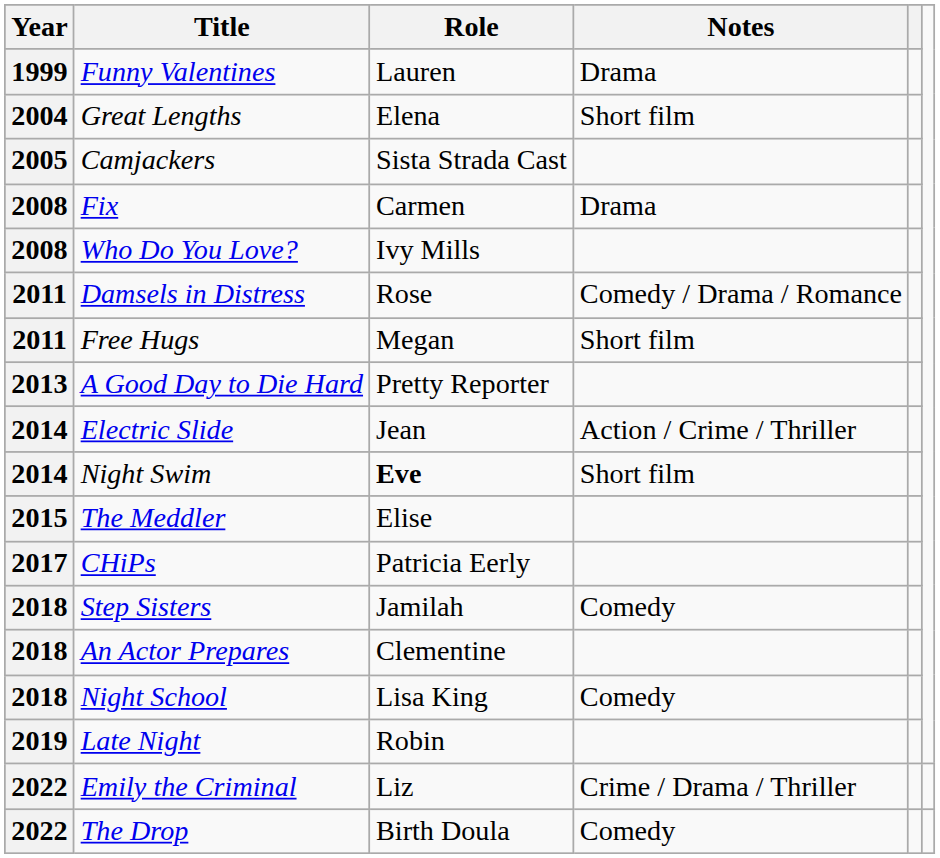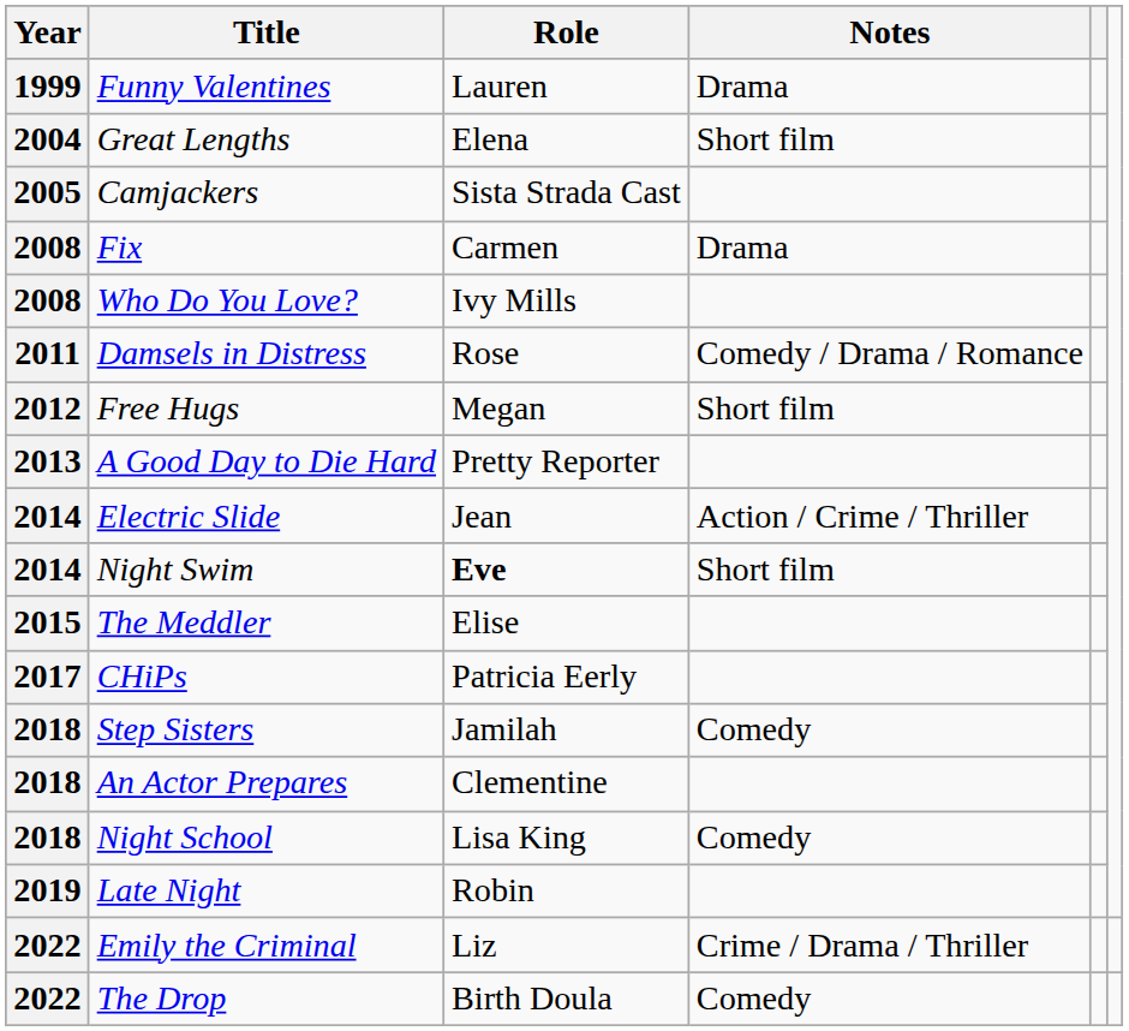 <table class="wikitable sortable plainrowheaders">
 <tr>
 <th>Year</th>
 <th>Title</th>
 <th>Role</th>
 <th class="unsortable">Notes</th>
 <th class="unsortable"></th>
 </tr>
 <tr>
 <th scope="row">1999</th>
 <td><em><a href='#'>Funny Valentines</a></em></td>
 <td>Lauren</td>
 <td>Drama</td>
 <td style="text-align:center;"></td>
 </tr>
 <tr>
 <th scope="row">2004</th>
 <td><em>Great Lengths</em></td>
 <td>Elena</td>
 <td>Short film</td>
 <td style="text-align:center;"></td>
 </tr>
 <tr>
 <th scope="row">2005</th>
 <td><em>Camjackers</em></td>
 <td>Sista Strada Cast</td>
 <td></td>
 <td style="text-align:center;"></td>
 </tr>
 <tr>
 <th scope="row">2008</th>
 <td><em><a href='#'>Fix</a></em></td>
 <td>Carmen</td>
 <td>Drama</td>
 <td style="text-align:center;"></td>
 </tr>
 <tr>
 <th scope="row">2008</th>
 <td><em><a href='#'>Who Do You Love?</a></em></td>
 <td>Ivy Mills</td>
 <td></td>
 <td style="text-align:center;"></td>
 </tr>
 <tr>
 <th scope="row">2011</th>
 <td><em><a href='#'>Damsels in Distress</a></em></td>
 <td>Rose</td>
 <td>Comedy / Drama / Romance</td>
 <td style="text-align:center;"></td>
 </tr>
 <tr>
-<th scope="row">2011</th>
+<th scope="row">2012</th>
 <td><em>Free Hugs</em></td>
 <td>Megan</td>
 <td>Short film</td>
 <td style="text-align:center;"></td>
 </tr>
 <tr>
 <th scope="row">2013</th>
 <td data-sort-value="Good Day to Die Hard, A"><em><a href='#'>A Good Day to Die Hard</a></em></td>
 <td>Pretty Reporter</td>
 <td></td>
 <td style="text-align:center;"></td>
 </tr>
 <tr>
 <th scope="row">2014</th>
 <td><em><a href='#'>Electric Slide</a></em></td>
 <td>Jean</td>
 <td>Action / Crime / Thriller</td>
 <td style="text-align:center;"></td>
 </tr>
 <tr>
 <th scope="row">2014</th>
 <td><em>Night Swim</em></td>
 <td><strong>Eve</strong></td>
 <td>Short film</td>
 <td style="text-align:center;"></td>
 </tr>
 <tr>
 <th scope="row">2015</th>
 <td data-sort-value="Meddler, The"><em><a href='#'>The Meddler</a></em></td>
 <td>Elise</td>
 <td></td>
 <td style="text-align:center;"></td>
 </tr>
 <tr>
 <th scope="row">2017</th>
 <td><em><a href='#'>CHiPs</a></em></td>
 <td>Patricia Eerly</td>
 <td></td>
 <td style="text-align:center;"></td>
 </tr>
 <tr>
 <th scope="row">2018</th>
 <td><em><a href='#'>Step Sisters</a></em></td>
 <td>Jamilah</td>
 <td>Comedy</td>
 <td style="text-align:center;"></td>
 </tr>
 <tr>
 <th scope="row">2018</th>
 <td data-sort-value="Actor Prepares, An"><em><a href='#'>An Actor Prepares</a></em></td>
 <td>Clementine</td>
 <td></td>
 <td style="text-align:center;"></td>
 </tr>
 <tr>
 <th scope="row">2018</th>
 <td><em><a href='#'>Night School</a></em></td>
 <td>Lisa King</td>
 <td>Comedy</td>
 <td style="text-align:center;"></td>
 </tr>
 <tr>
 <th scope="row">2019</th>
 <td><em><a href='#'>Late Night</a></em></td>
 <td>Robin</td>
 <td></td>
 <td style="text-align:center;"></td>
 </tr>
 <tr>
 <th scope="row">2022</th>
 <td><em><a href='#'>Emily the Criminal</a></em></td>
 <td>Liz</td>
 <td>Crime / Drama / Thriller</td>
 <td style="text-align:center;"></td>
 <td></td>
 </tr>
 <tr>
 <th scope="row">2022</th>
 <td><em><a href='#'>The Drop</a></em></td>
 <td>Birth Doula</td>
 <td>Comedy</td>
 <td style="text-align:center;"></td>
 </tr>
 </table>
